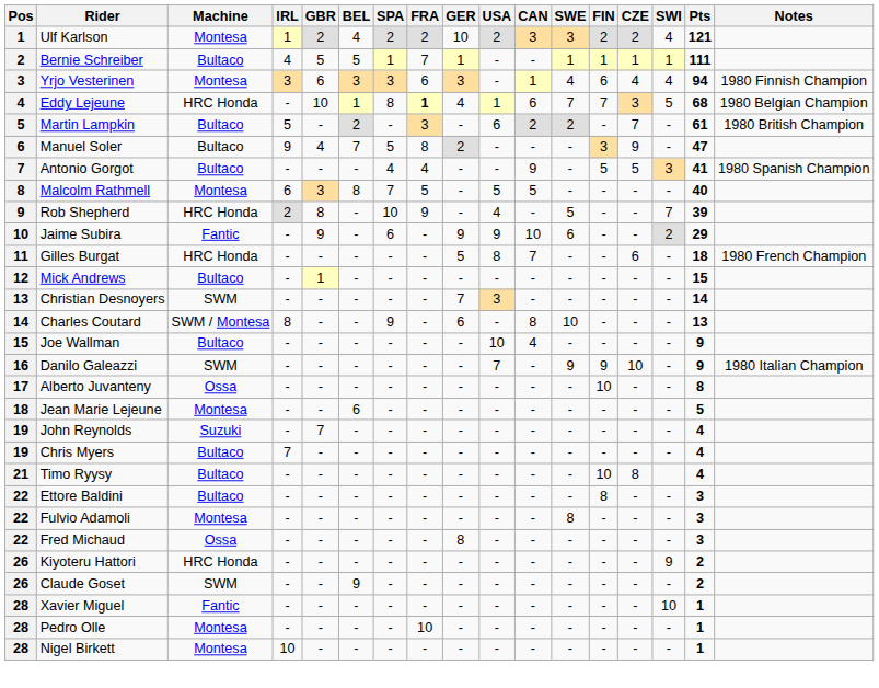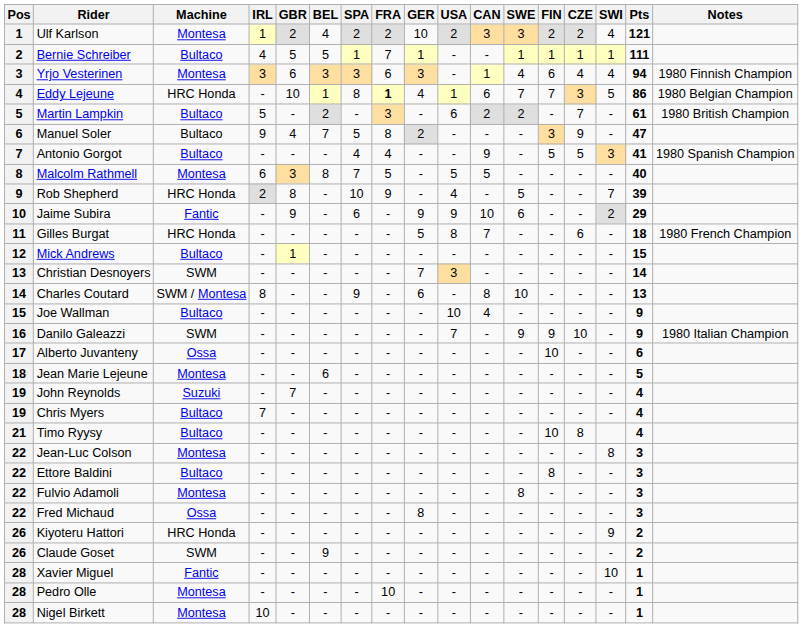 <table class="wikitable" style="font-size: 85%; text-align:center">
 <tr valign="top">
 <th valign="middle">Pos</th>
 <th valign="middle">Rider</th>
 <th valign="middle">Machine</th>
 <th>IRL<br></th>
 <th>GBR<br></th>
 <th>BEL<br></th>
 <th>SPA<br></th>
 <th>FRA<br></th>
 <th>GER<br></th>
 <th>USA<br></th>
 <th>CAN<br></th>
 <th>SWE<br></th>
 <th>FIN<br></th>
 <th>CZE<br></th>
 <th>SWI<br></th>
 <th valign="middle">Pts</th>
 <th>Notes</th>
 </tr>
 <tr>
 <th>1</th>
 <td align="left"> Ulf Karlson</td>
 <td><a href='#'>Montesa</a></td>
 <td style="background:#ffffbf;">1</td>
 <td style="background:#dfdfdf;">2</td>
 <td>4</td>
 <td style="background:#dfdfdf;">2</td>
 <td style="background:#dfdfdf;">2</td>
 <td>10</td>
 <td style="background:#dfdfdf;">2</td>
 <td style="background:#ffdf9f;">3</td>
 <td style="background:#ffdf9f;">3</td>
 <td style="background:#dfdfdf;">2</td>
 <td style="background:#dfdfdf;">2</td>
 <td>4</td>
 <td><strong>121</strong></td>
 <td></td>
 </tr>
 <tr>
 <th>2</th>
 <td align="left"> <a href='#'>Bernie Schreiber</a></td>
 <td><a href='#'>Bultaco</a></td>
 <td>4</td>
 <td>5</td>
 <td>5</td>
 <td style="background:#ffffbf;">1</td>
 <td>7</td>
 <td style="background:#ffffbf;">1</td>
 <td>-</td>
 <td>-</td>
 <td style="background:#ffffbf;">1</td>
 <td style="background:#ffffbf;">1</td>
 <td style="background:#ffffbf;">1</td>
 <td style="background:#ffffbf;">1</td>
 <td><strong>111</strong></td>
 <td></td>
 </tr>
 <tr>
 <th>3</th>
 <td align="left"> <a href='#'>Yrjo Vesterinen</a></td>
 <td><a href='#'>Montesa</a></td>
 <td style="background:#ffdf9f;">3</td>
 <td>6</td>
 <td style="background:#ffdf9f;">3</td>
 <td style="background:#ffdf9f;">3</td>
 <td>6</td>
 <td style="background:#ffdf9f;">3</td>
 <td>-</td>
 <td style="background:#ffffbf;">1</td>
 <td>4</td>
 <td>6</td>
 <td>4</td>
 <td>4</td>
 <td><strong>94</strong></td>
 <td>1980 Finnish Champion</td>
 </tr>
 <tr>
 <th>4</th>
 <td align="left"> <a href='#'>Eddy Lejeune</a></td>
 <td>HRC Honda</td>
 <td>-</td>
 <td>10</td>
 <td style="background:#ffffbf;">1</td>
 <td>8</td>
 <td style="background:#ffffbf;"><strong>1</strong></td>
 <td>4</td>
 <td style="background:#ffffbf;">1</td>
 <td>6</td>
 <td>7</td>
 <td>7</td>
 <td style="background:#ffdf9f;">3</td>
 <td>5</td>
-<td><strong>68</strong></td>
+<td><strong>86</strong></td>
 <td>1980 Belgian Champion</td>
 </tr>
 <tr>
 <th>5</th>
 <td align="left"> <a href='#'>Martin Lampkin</a></td>
 <td><a href='#'>Bultaco</a></td>
 <td>5</td>
 <td>-</td>
 <td style="background:#dfdfdf;">2</td>
 <td>-</td>
 <td style="background:#ffdf9f;">3</td>
 <td>-</td>
 <td>6</td>
 <td style="background:#dfdfdf;">2</td>
 <td style="background:#dfdfdf;">2</td>
 <td>-</td>
 <td>7</td>
 <td>-</td>
 <td><strong>61</strong></td>
 <td>1980 British Champion</td>
 </tr>
 <tr>
 <th>6</th>
 <td align="left"> Manuel Soler</td>
 <td>Bultaco</td>
 <td>9</td>
 <td>4</td>
 <td>7</td>
 <td>5</td>
 <td>8</td>
 <td style="background:#dfdfdf;">2</td>
 <td>-</td>
 <td>-</td>
 <td>-</td>
 <td style="background:#ffdf9f;">3</td>
 <td>9</td>
 <td>-</td>
 <td><strong>47</strong></td>
 <td></td>
 </tr>
 <tr>
 <th>7</th>
 <td align="left"> Antonio Gorgot</td>
 <td><a href='#'>Bultaco</a></td>
 <td>-</td>
 <td>-</td>
 <td>-</td>
 <td>4</td>
 <td>4</td>
 <td>-</td>
 <td>-</td>
 <td>9</td>
 <td>-</td>
 <td>5</td>
 <td>5</td>
 <td style="background:#ffdf9f;">3</td>
 <td><strong>41</strong></td>
 <td>1980 Spanish Champion</td>
 </tr>
 <tr>
 <th>8</th>
 <td align="left"> <a href='#'>Malcolm Rathmell</a></td>
 <td><a href='#'>Montesa</a></td>
 <td>6</td>
 <td style="background:#ffdf9f;">3</td>
 <td>8</td>
 <td>7</td>
 <td>5</td>
 <td>-</td>
 <td>5</td>
 <td>5</td>
 <td>-</td>
 <td>-</td>
 <td>-</td>
 <td>-</td>
 <td><strong>40</strong></td>
 <td></td>
 </tr>
 <tr>
 <th>9</th>
 <td align="left"> Rob Shepherd</td>
 <td>HRC Honda</td>
 <td style="background:#dfdfdf;">2</td>
 <td>8</td>
 <td>-</td>
 <td>10</td>
 <td>9</td>
 <td>-</td>
 <td>4</td>
 <td>-</td>
 <td>5</td>
 <td>-</td>
 <td>-</td>
 <td>7</td>
 <td><strong>39</strong></td>
 <td></td>
 </tr>
 <tr>
 <th>10</th>
 <td align="left"> Jaime Subira</td>
 <td><a href='#'>Fantic</a></td>
 <td>-</td>
 <td>9</td>
 <td>-</td>
 <td>6</td>
 <td>-</td>
 <td>9</td>
 <td>9</td>
 <td>10</td>
 <td>6</td>
 <td>-</td>
 <td>-</td>
 <td style="background:#dfdfdf;">2</td>
 <td><strong>29</strong></td>
 <td></td>
 </tr>
 <tr>
 <th>11</th>
 <td align="left"> Gilles Burgat</td>
 <td>HRC Honda</td>
 <td>-</td>
 <td>-</td>
 <td>-</td>
 <td>-</td>
 <td>-</td>
 <td>5</td>
 <td>8</td>
 <td>7</td>
 <td>-</td>
 <td>-</td>
 <td>6</td>
 <td>-</td>
 <td><strong>18</strong></td>
 <td>1980 French Champion</td>
 </tr>
 <tr>
 <th>12</th>
 <td align="left"> <a href='#'>Mick Andrews</a></td>
 <td><a href='#'>Bultaco</a></td>
 <td>-</td>
 <td style="background:#ffffbf;">1</td>
 <td>-</td>
 <td>-</td>
 <td>-</td>
 <td>-</td>
 <td>-</td>
 <td>-</td>
 <td>-</td>
 <td>-</td>
 <td>-</td>
 <td>-</td>
 <td><strong>15</strong></td>
 <td></td>
 </tr>
 <tr>
 <th>13</th>
 <td align="left"> Christian Desnoyers</td>
 <td>SWM</td>
 <td>-</td>
 <td>-</td>
 <td>-</td>
 <td>-</td>
 <td>-</td>
 <td>7</td>
 <td style="background:#ffdf9f;">3</td>
 <td>-</td>
 <td>-</td>
 <td>-</td>
 <td>-</td>
 <td>-</td>
 <td><strong>14</strong></td>
 <td></td>
 </tr>
 <tr>
 <th>14</th>
 <td align="left"> Charles Coutard</td>
 <td>SWM / <a href='#'>Montesa</a></td>
 <td>8</td>
 <td>-</td>
 <td>-</td>
 <td>9</td>
 <td>-</td>
 <td>6</td>
 <td>-</td>
 <td>8</td>
 <td>10</td>
 <td>-</td>
 <td>-</td>
 <td>-</td>
 <td><strong>13</strong></td>
 <td></td>
 </tr>
 <tr>
 <th>15</th>
 <td align="left"> Joe Wallman</td>
 <td><a href='#'>Bultaco</a></td>
 <td>-</td>
 <td>-</td>
 <td>-</td>
 <td>-</td>
 <td>-</td>
 <td>-</td>
 <td>10</td>
 <td>4</td>
 <td>-</td>
 <td>-</td>
 <td>-</td>
 <td>-</td>
 <td><strong>9</strong></td>
 <td></td>
 </tr>
 <tr>
 <th>16</th>
 <td align="left"> Danilo Galeazzi</td>
 <td>SWM</td>
 <td>-</td>
 <td>-</td>
 <td>-</td>
 <td>-</td>
 <td>-</td>
 <td>-</td>
 <td>7</td>
 <td>-</td>
 <td>9</td>
 <td>9</td>
 <td>10</td>
 <td>-</td>
 <td><strong>9</strong></td>
 <td>1980 Italian Champion</td>
 </tr>
 <tr>
 <th>17</th>
 <td align="left"> Alberto Juvanteny</td>
 <td><a href='#'>Ossa</a></td>
 <td>-</td>
 <td>-</td>
 <td>-</td>
 <td>-</td>
 <td>-</td>
 <td>-</td>
 <td>-</td>
 <td>-</td>
 <td>-</td>
 <td>10</td>
 <td>-</td>
 <td>-</td>
-<td><strong>8</strong></td>
+<td><strong>6</strong></td>
 <td></td>
 </tr>
 <tr>
 <th>18</th>
 <td align="left"> Jean Marie Lejeune</td>
 <td><a href='#'>Montesa</a></td>
 <td>-</td>
 <td>-</td>
 <td>6</td>
 <td>-</td>
 <td>-</td>
 <td>-</td>
 <td>-</td>
 <td>-</td>
 <td>-</td>
 <td>-</td>
 <td>-</td>
 <td>-</td>
 <td><strong>5</strong></td>
 <td></td>
 </tr>
 <tr>
 <th>19</th>
 <td align="left"> John Reynolds</td>
 <td><a href='#'>Suzuki</a></td>
 <td>-</td>
 <td>7</td>
 <td>-</td>
 <td>-</td>
 <td>-</td>
 <td>-</td>
 <td>-</td>
 <td>-</td>
 <td>-</td>
 <td>-</td>
 <td>-</td>
 <td>-</td>
 <td><strong>4</strong></td>
 <td></td>
 </tr>
 <tr>
 <th>19</th>
 <td align="left"> Chris Myers</td>
 <td><a href='#'>Bultaco</a></td>
 <td>7</td>
 <td>-</td>
 <td>-</td>
 <td>-</td>
 <td>-</td>
 <td>-</td>
 <td>-</td>
 <td>-</td>
 <td>-</td>
 <td>-</td>
 <td>-</td>
 <td>-</td>
 <td><strong>4</strong></td>
 <td></td>
 </tr>
 <tr>
 <th>21</th>
 <td align="left"> Timo Ryysy</td>
 <td><a href='#'>Bultaco</a></td>
 <td>-</td>
 <td>-</td>
 <td>-</td>
 <td>-</td>
 <td>-</td>
 <td>-</td>
 <td>-</td>
 <td>-</td>
 <td>-</td>
 <td>10</td>
 <td>8</td>
 <td></td>
 <td><strong>4</strong></td>
+<td></td>
+</tr>
+<tr>
+<th>22</th>
+<td align="left"> Jean-Luc Colson</td>
+<td><a href='#'>Montesa</a></td>
+<td>-</td>
+<td>-</td>
+<td>-</td>
+<td>-</td>
+<td>-</td>
+<td>-</td>
+<td>-</td>
+<td>-</td>
+<td>-</td>
+<td>-</td>
+<td>-</td>
+<td>8</td>
+<td><strong>3</strong></td>
 <td></td>
 </tr>
 <tr>
 <th>22</th>
 <td align="left"> Ettore Baldini</td>
 <td><a href='#'>Bultaco</a></td>
 <td>-</td>
 <td>-</td>
 <td>-</td>
 <td>-</td>
 <td>-</td>
 <td>-</td>
 <td>-</td>
 <td>-</td>
 <td>-</td>
 <td>8</td>
 <td>-</td>
 <td>-</td>
 <td><strong>3</strong></td>
 <td></td>
 </tr>
 <tr>
 <th>22</th>
 <td align="left"> Fulvio Adamoli</td>
 <td><a href='#'>Montesa</a></td>
 <td>-</td>
 <td>-</td>
 <td>-</td>
 <td>-</td>
 <td>-</td>
 <td>-</td>
 <td>-</td>
 <td>-</td>
 <td>8</td>
 <td>-</td>
 <td>-</td>
 <td>-</td>
 <td><strong>3</strong></td>
 <td></td>
 </tr>
 <tr>
 <th>22</th>
 <td align="left"> Fred Michaud</td>
 <td><a href='#'>Ossa</a></td>
 <td>-</td>
 <td>-</td>
 <td>-</td>
 <td>-</td>
 <td>-</td>
 <td>8</td>
 <td>-</td>
 <td>-</td>
 <td>-</td>
 <td>-</td>
 <td>-</td>
 <td>-</td>
 <td><strong>3</strong></td>
 <td></td>
 </tr>
 <tr>
 <th>26</th>
 <td align="left"> Kiyoteru Hattori</td>
 <td>HRC Honda</td>
 <td>-</td>
 <td>-</td>
 <td>-</td>
 <td>-</td>
 <td>-</td>
 <td>-</td>
 <td>-</td>
 <td>-</td>
 <td>-</td>
 <td>-</td>
 <td>-</td>
 <td>9</td>
 <td><strong>2</strong></td>
 <td></td>
 </tr>
 <tr>
 <th>26</th>
 <td align="left"> Claude Goset</td>
 <td>SWM</td>
 <td>-</td>
 <td>-</td>
 <td>9</td>
 <td>-</td>
 <td>-</td>
 <td>-</td>
 <td>-</td>
 <td>-</td>
 <td>-</td>
 <td>-</td>
 <td>-</td>
 <td>-</td>
 <td><strong>2</strong></td>
 <td></td>
 </tr>
 <tr>
 <th>28</th>
 <td align="left"> Xavier Miguel</td>
 <td><a href='#'>Fantic</a></td>
 <td>-</td>
 <td>-</td>
 <td>-</td>
 <td>-</td>
 <td>-</td>
 <td>-</td>
 <td>-</td>
 <td>-</td>
 <td>-</td>
 <td>-</td>
 <td>-</td>
 <td>10</td>
 <td><strong>1</strong></td>
 <td></td>
 </tr>
 <tr>
 <th>28</th>
 <td align="left"> Pedro Olle</td>
 <td><a href='#'>Montesa</a></td>
 <td>-</td>
 <td>-</td>
 <td>-</td>
 <td>-</td>
 <td>10</td>
 <td>-</td>
 <td>-</td>
 <td>-</td>
 <td>-</td>
 <td>-</td>
 <td>-</td>
 <td>-</td>
 <td><strong>1</strong></td>
 <td></td>
 </tr>
 <tr>
 <th>28</th>
 <td align="left"> Nigel Birkett</td>
 <td><a href='#'>Montesa</a></td>
 <td>10</td>
 <td>-</td>
 <td>-</td>
 <td>-</td>
 <td>-</td>
 <td>-</td>
 <td>-</td>
 <td>-</td>
 <td>-</td>
 <td>-</td>
 <td>-</td>
 <td>-</td>
 <td><strong>1</strong></td>
 <td></td>
 </tr>
 </table>
